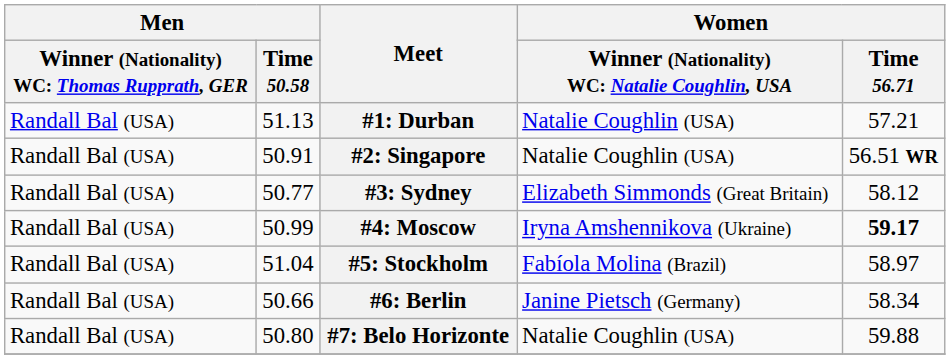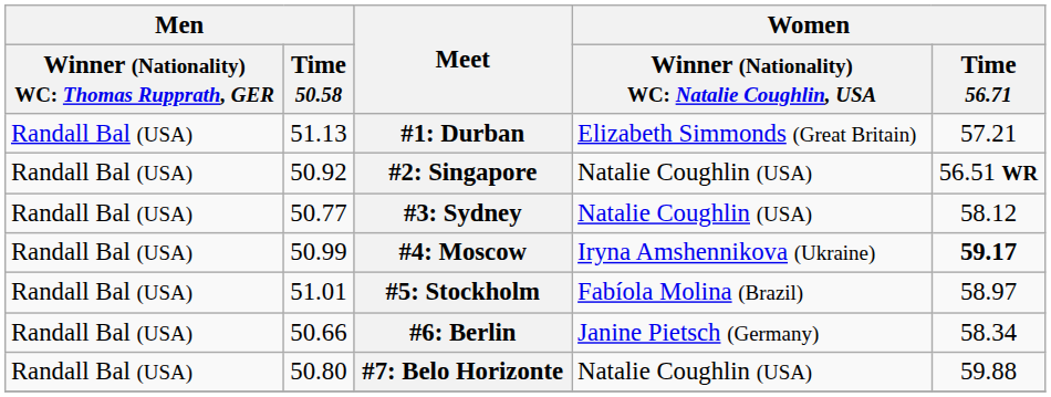 <table class=wikitable width="75%">
 <tr>
 <th colspan="2">Men</th>
 <th rowspan="2">Meet</th>
 <th colspan="2">Women</th>
 </tr>
 <tr>
 <th>Winner <small>(Nationality)<br> WC: <em><a href='#'>Thomas Rupprath</a>, GER</em></small></th>
 <th>Time <br><small> <em>50.58</em> </small></th>
 <th>Winner <small>(Nationality)<br>WC: <em><a href='#'>Natalie Coughlin</a>, USA</em></small></th>
 <th>Time<br><small><em>56.71</em></small></th>
 </tr>
 <tr>
 <td> <a href='#'>Randall Bal</a> <small>(USA)</small></td>
 <td align=center>51.13</td>
 <th>#1: Durban</th>
-<td> <a href='#'>Natalie Coughlin</a> <small>(USA)</small></td>
+<td> <a href='#'>Elizabeth Simmonds</a> <small>(Great Britain)</small></td>
 <td align=center>57.21</td>
 </tr>
 <tr>
 <td> Randall Bal <small>(USA)</small></td>
-<td align=center>50.91</td>
+<td align=center>50.92</td>
 <th>#2: Singapore</th>
 <td> Natalie Coughlin <small>(USA)</small></td>
 <td align=center>56.51 <small><strong>WR</strong></small></td>
 </tr>
 <tr>
 <td> Randall Bal <small>(USA)</small></td>
 <td align=center>50.77</td>
 <th>#3: Sydney</th>
-<td> <a href='#'>Elizabeth Simmonds</a> <small>(Great Britain)</small></td>
+<td> <a href='#'>Natalie Coughlin</a> <small>(USA)</small></td>
 <td align=center>58.12</td>
 </tr>
 <tr>
 <td> Randall Bal <small>(USA)</small></td>
 <td align=center>50.99</td>
 <th>#4: Moscow</th>
 <td> <a href='#'>Iryna Amshennikova</a> <small>(Ukraine)</small></td>
 <td align=center><strong>59.17</strong></td>
 </tr>
 <tr>
 <td> Randall Bal <small>(USA)</small></td>
-<td align=center>51.04</td>
+<td align=center>51.01</td>
 <th>#5: Stockholm</th>
 <td> <a href='#'>Fabíola Molina</a> <small>(Brazil)</small></td>
 <td align=center>58.97</td>
 </tr>
 <tr>
 <td> Randall Bal <small>(USA)</small></td>
 <td align=center>50.66</td>
 <th>#6: Berlin</th>
 <td> <a href='#'>Janine Pietsch</a> <small>(Germany)</small></td>
 <td align=center>58.34</td>
 </tr>
 <tr>
 <td> Randall Bal <small>(USA)</small></td>
 <td align=center>50.80</td>
 <th>#7: Belo Horizonte</th>
 <td> Natalie Coughlin <small>(USA)</small></td>
 <td align=center>59.88</td>
 </tr>
 <tr>
 </tr>
 </table>
